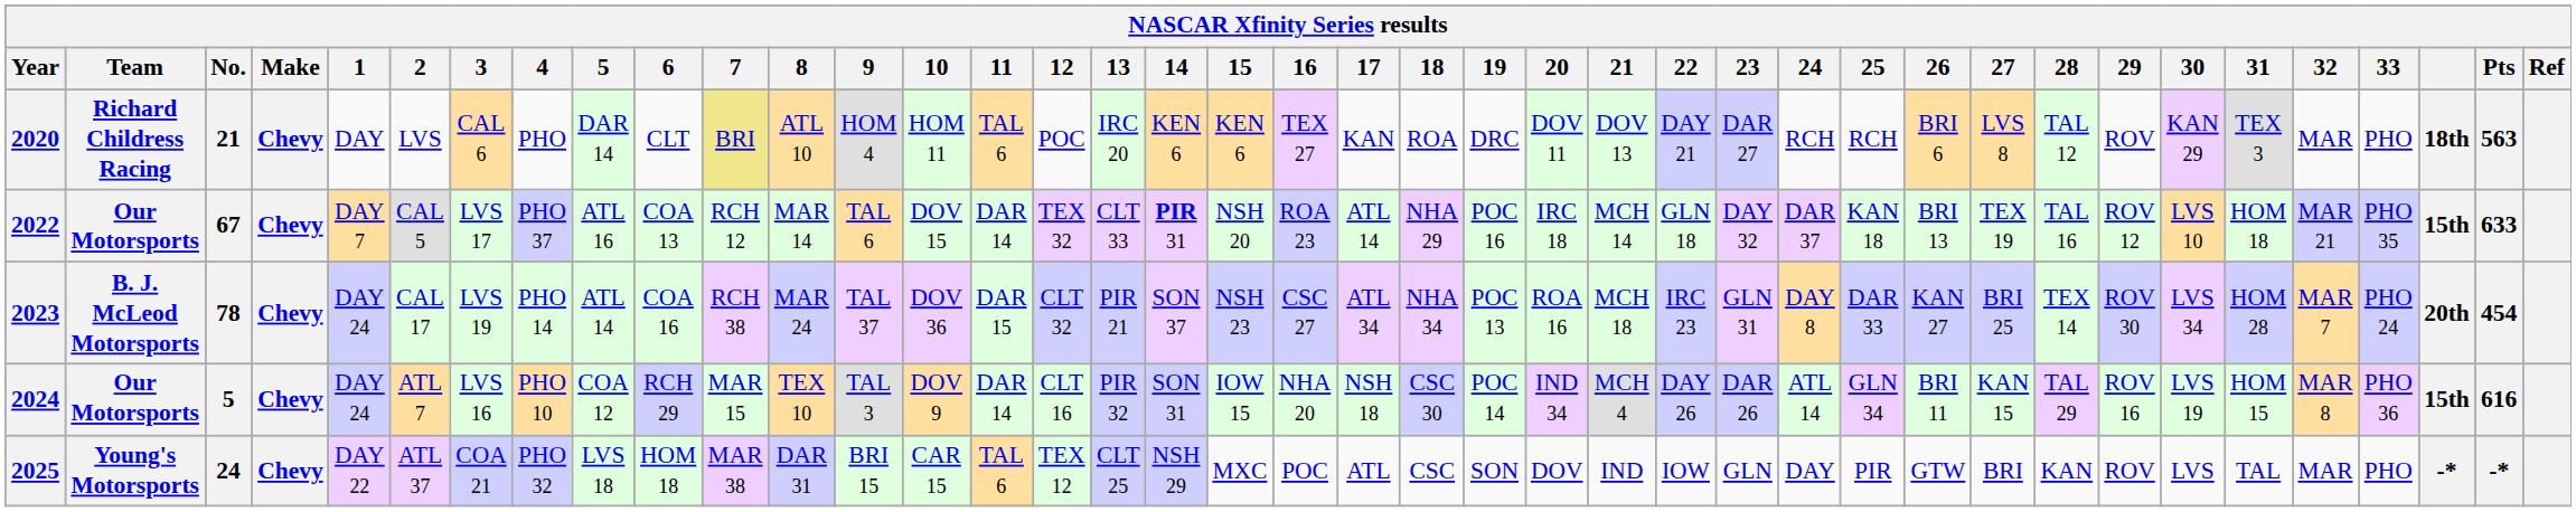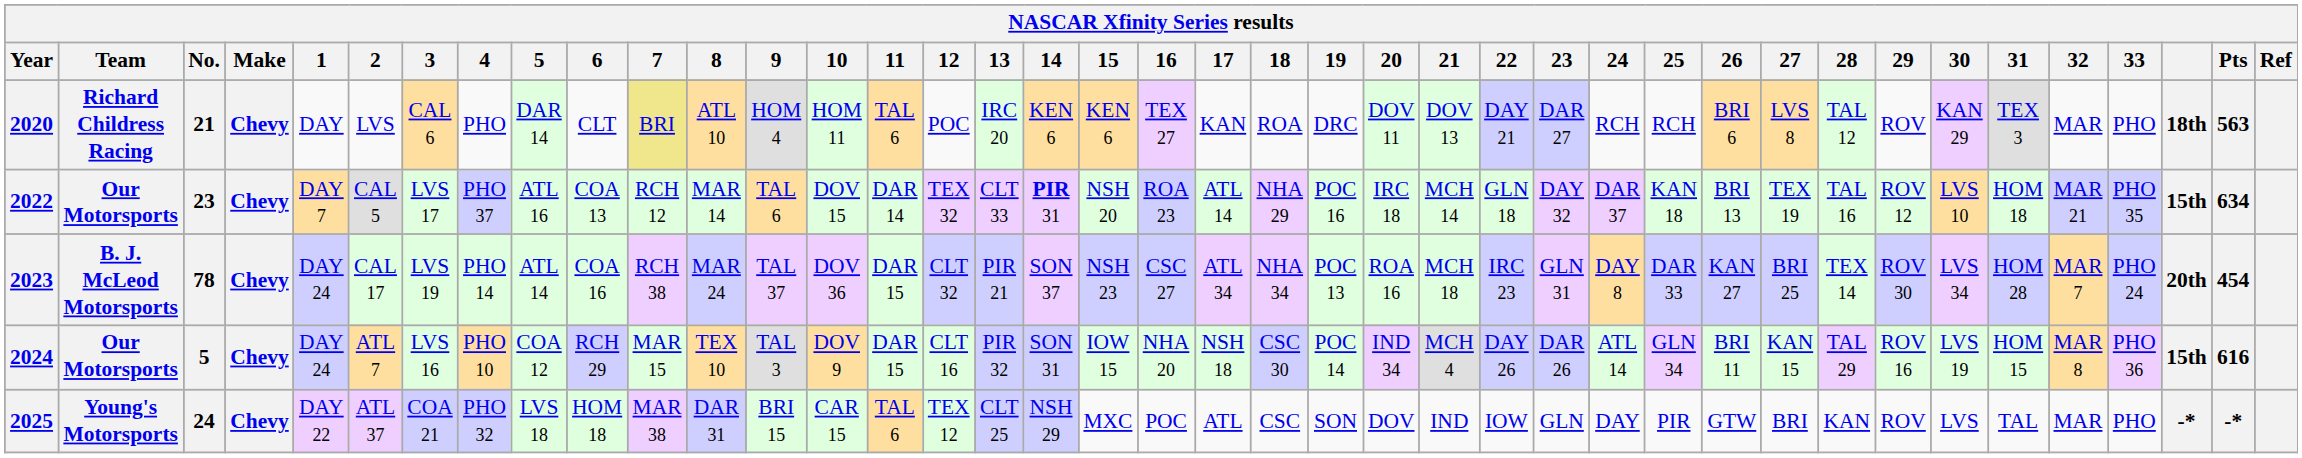 <table class="wikitable" style="text-align:center; font-size:75%">
 <tr>
 <th colspan=42><a href='#'>NASCAR Xfinity Series</a> results</th>
 </tr>
 <tr>
 <th>Year</th>
 <th>Team</th>
 <th>No.</th>
 <th>Make</th>
 <th>1</th>
 <th>2</th>
 <th>3</th>
 <th>4</th>
 <th>5</th>
 <th>6</th>
 <th>7</th>
 <th>8</th>
 <th>9</th>
 <th>10</th>
 <th>11</th>
 <th>12</th>
 <th>13</th>
 <th>14</th>
 <th>15</th>
 <th>16</th>
 <th>17</th>
 <th>18</th>
 <th>19</th>
 <th>20</th>
 <th>21</th>
 <th>22</th>
 <th>23</th>
 <th>24</th>
 <th>25</th>
 <th>26</th>
 <th>27</th>
 <th>28</th>
 <th>29</th>
 <th>30</th>
 <th>31</th>
 <th>32</th>
 <th>33</th>
 <th></th>
 <th>Pts</th>
 <th>Ref</th>
 </tr>
 <tr>
 <th><a href='#'>2020</a></th>
 <th><a href='#'>Richard Childress Racing</a></th>
 <th>21</th>
 <th><a href='#'>Chevy</a></th>
 <td><a href='#'>DAY</a></td>
 <td><a href='#'>LVS</a></td>
 <td style="background:#FFDF9F;"><a href='#'>CAL</a><br><small>6</small></td>
 <td><a href='#'>PHO</a></td>
 <td style="background:#DFFFDF;"><a href='#'>DAR</a><br><small>14</small></td>
 <td><a href='#'>CLT</a></td>
 <td style="background: khaki;"><a href='#'>BRI</a></td>
 <td style="background:#FFDF9F;"><a href='#'>ATL</a><br><small>10</small></td>
 <td style="background:#DFDFDF;"><a href='#'>HOM</a><br><small>4</small></td>
 <td style="background:#DFFFDF;"><a href='#'>HOM</a><br><small>11</small></td>
 <td style="background:#FFDF9F;"><a href='#'>TAL</a><br><small>6</small></td>
 <td><a href='#'>POC</a></td>
 <td style="background:#DFFFDF;"><a href='#'>IRC</a><br><small>20</small></td>
 <td style="background:#FFDF9F;"><a href='#'>KEN</a><br><small>6</small></td>
 <td style="background:#FFDF9F;"><a href='#'>KEN</a><br><small>6</small></td>
 <td style="background:#EFCFFF;"><a href='#'>TEX</a><br><small>27</small></td>
 <td><a href='#'>KAN</a></td>
 <td><a href='#'>ROA</a></td>
 <td><a href='#'>DRC</a></td>
 <td style="background:#DFFFDF;"><a href='#'>DOV</a><br><small>11</small></td>
 <td style="background:#DFFFDF;"><a href='#'>DOV</a><br><small>13</small></td>
 <td style="background:#CFCFFF;"><a href='#'>DAY</a><br><small>21</small></td>
 <td style="background:#CFCFFF;"><a href='#'>DAR</a><br><small>27</small></td>
 <td><a href='#'>RCH</a></td>
 <td><a href='#'>RCH</a></td>
 <td style="background:#FFDF9F;"><a href='#'>BRI</a><br><small>6</small></td>
 <td style="background:#FFDF9F;"><a href='#'>LVS</a><br><small>8</small></td>
 <td style="background:#DFFFDF;"><a href='#'>TAL</a><br><small>12</small></td>
 <td><a href='#'>ROV</a></td>
 <td style="background:#EFCFFF;"><a href='#'>KAN</a><br><small>29</small></td>
 <td style="background:#DFDFDF;"><a href='#'>TEX</a><br><small>3</small></td>
 <td><a href='#'>MAR</a></td>
 <td><a href='#'>PHO</a></td>
 <th>18th</th>
 <th>563</th>
 <th></th>
 </tr>
 <tr>
 <th><a href='#'>2022</a></th>
 <th><a href='#'>Our Motorsports</a></th>
-<th>67</th>
+<th>23</th>
 <th><a href='#'>Chevy</a></th>
 <td style="background:#FFDF9F;"><a href='#'>DAY</a><br><small>7</small></td>
 <td style="background:#DFDFDF;"><a href='#'>CAL</a><br><small>5</small></td>
 <td style="background:#DFFFDF;"><a href='#'>LVS</a><br><small>17</small></td>
 <td style="background:#CFCFFF;"><a href='#'>PHO</a><br><small>37</small></td>
 <td style="background:#DFFFDF;"><a href='#'>ATL</a><br><small>16</small></td>
 <td style="background:#DFFFDF;"><a href='#'>COA</a><br><small>13</small></td>
 <td style="background:#DFFFDF;"><a href='#'>RCH</a><br><small>12</small></td>
 <td style="background:#DFFFDF;"><a href='#'>MAR</a><br><small>14</small></td>
 <td style="background:#FFDF9F;"><a href='#'>TAL</a><br><small>6</small></td>
 <td style="background:#DFFFDF;"><a href='#'>DOV</a><br><small>15</small></td>
 <td style="background:#DFFFDF;"><a href='#'>DAR</a><br><small>14</small></td>
 <td style="background:#EFCFFF;"><a href='#'>TEX</a><br><small>32</small></td>
 <td style="background:#EFCFFF;"><a href='#'>CLT</a><br><small>33</small></td>
 <td style="background:#EFCFFF;"><strong><a href='#'>PIR</a></strong><br><small>31</small></td>
 <td style="background:#DFFFDF;"><a href='#'>NSH</a><br><small>20</small></td>
 <td style="background:#CFCFFF;"><a href='#'>ROA</a><br><small>23</small></td>
 <td style="background:#DFFFDF;"><a href='#'>ATL</a><br><small>14</small></td>
 <td style="background:#EFCFFF;"><a href='#'>NHA</a><br><small>29</small></td>
 <td style="background:#DFFFDF;"><a href='#'>POC</a><br><small>16</small></td>
 <td style="background:#DFFFDF;"><a href='#'>IRC</a><br><small>18</small></td>
 <td style="background:#DFFFDF;"><a href='#'>MCH</a><br><small>14</small></td>
 <td style="background:#DFFFDF;"><a href='#'>GLN</a><br><small>18</small></td>
 <td style="background:#EFCFFF;"><a href='#'>DAY</a><br><small>32</small></td>
 <td style="background:#EFCFFF;"><a href='#'>DAR</a><br><small>37</small></td>
 <td style="background:#DFFFDF;"><a href='#'>KAN</a><br><small>18</small></td>
 <td style="background:#DFFFDF;"><a href='#'>BRI</a><br><small>13</small></td>
 <td style="background:#DFFFDF;"><a href='#'>TEX</a><br><small>19</small></td>
 <td style="background:#DFFFDF;"><a href='#'>TAL</a><br><small>16</small></td>
 <td style="background:#DFFFDF;"><a href='#'>ROV</a><br><small>12</small></td>
 <td style="background:#FFDF9F;"><a href='#'>LVS</a><br><small>10</small></td>
 <td style="background:#DFFFDF;"><a href='#'>HOM</a><br><small>18</small></td>
 <td style="background:#CFCFFF;"><a href='#'>MAR</a><br><small>21</small></td>
 <td style="background:#CFCFFF;"><a href='#'>PHO</a><br><small>35</small></td>
 <th>15th</th>
-<th>633</th>
+<th>634</th>
 <th></th>
 </tr>
 <tr>
 <th><a href='#'>2023</a></th>
 <th><a href='#'>B. J. McLeod Motorsports</a></th>
 <th>78</th>
 <th><a href='#'>Chevy</a></th>
 <td style="background:#CFCFFF;"><a href='#'>DAY</a><br><small>24</small></td>
 <td style="background:#DFFFDF;"><a href='#'>CAL</a><br><small>17</small></td>
 <td style="background:#DFFFDF;"><a href='#'>LVS</a><br><small>19</small></td>
 <td style="background:#DFFFDF;"><a href='#'>PHO</a><br><small>14</small></td>
 <td style="background:#DFFFDF;"><a href='#'>ATL</a><br><small>14</small></td>
 <td style="background:#DFFFDF;"><a href='#'>COA</a><br><small>16</small></td>
 <td style="background:#EFCFFF;"><a href='#'>RCH</a><br><small>38</small></td>
 <td style="background:#CFCFFF;"><a href='#'>MAR</a><br><small>24</small></td>
 <td style="background:#EFCFFF;"><a href='#'>TAL</a><br><small>37</small></td>
 <td style="background:#EFCFFF;"><a href='#'>DOV</a><br><small>36</small></td>
 <td style="background:#DFFFDF;"><a href='#'>DAR</a><br><small>15</small></td>
 <td style="background:#CFCFFF;"><a href='#'>CLT</a><br><small>32</small></td>
 <td style="background:#CFCFFF;"><a href='#'>PIR</a><br><small>21</small></td>
 <td style="background:#EFCFFF;"><a href='#'>SON</a><br><small>37</small></td>
 <td style="background:#CFCFFF;"><a href='#'>NSH</a><br><small>23</small></td>
 <td style="background:#CFCFFF;"><a href='#'>CSC</a><br><small>27</small></td>
 <td style="background:#EFCFFF;"><a href='#'>ATL</a><br><small>34</small></td>
 <td style="background:#EFCFFF;"><a href='#'>NHA</a><br><small>34</small></td>
 <td style="background:#DFFFDF;"><a href='#'>POC</a><br><small>13</small></td>
 <td style="background:#DFFFDF;"><a href='#'>ROA</a><br><small>16</small></td>
 <td style="background:#DFFFDF;"><a href='#'>MCH</a><br><small>18</small></td>
 <td style="background:#CFCFFF;"><a href='#'>IRC</a><br><small>23</small></td>
 <td style="background:#EFCFFF;"><a href='#'>GLN</a><br><small>31</small></td>
 <td style="background:#FFDF9F;"><a href='#'>DAY</a><br><small>8</small></td>
 <td style="background:#CFCFFF;"><a href='#'>DAR</a><br><small>33</small></td>
 <td style="background:#CFCFFF;"><a href='#'>KAN</a><br><small>27</small></td>
 <td style="background:#CFCFFF;"><a href='#'>BRI</a><br><small>25</small></td>
 <td style="background:#DFFFDF;"><a href='#'>TEX</a><br><small>14</small></td>
 <td style="background:#CFCFFF;"><a href='#'>ROV</a><br><small>30</small></td>
 <td style="background:#EFCFFF;"><a href='#'>LVS</a><br><small>34</small></td>
 <td style="background:#CFCFFF;"><a href='#'>HOM</a><br><small>28</small></td>
 <td style="background:#FFDF9F;"><a href='#'>MAR</a><br><small>7</small></td>
 <td style="background:#CFCFFF;"><a href='#'>PHO</a><br><small>24</small></td>
 <th>20th</th>
 <th>454</th>
 <th></th>
 </tr>
 <tr>
 <th><a href='#'>2024</a></th>
 <th><a href='#'>Our Motorsports</a></th>
 <th>5</th>
 <th><a href='#'>Chevy</a></th>
 <td style="background:#CFCFFF;"><a href='#'>DAY</a><br><small>24</small></td>
 <td style="background:#FFDF9F;"><a href='#'>ATL</a><br><small>7</small></td>
 <td style="background:#DFFFDF;"><a href='#'>LVS</a><br><small>16</small></td>
 <td style="background:#FFDF9F;"><a href='#'>PHO</a><br><small>10</small></td>
 <td style="background:#DFFFDF;"><a href='#'>COA</a><br><small>12</small></td>
 <td style="background:#CFCFFF;"><a href='#'>RCH</a><br><small>29</small></td>
 <td style="background:#DFFFDF;"><a href='#'>MAR</a><br><small>15</small></td>
 <td style="background:#FFDF9F;"><a href='#'>TEX</a><br><small>10</small></td>
 <td style="background:#DFDFDF;"><a href='#'>TAL</a><br><small>3</small></td>
 <td style="background:#FFDF9F;"><a href='#'>DOV</a><br><small>9</small></td>
-<td style="background:#DFFFDF;"><a href='#'>DAR</a><br><small>14</small></td>
+<td style="background:#DFFFDF;"><a href='#'>DAR</a><br><small>15</small></td>
 <td style="background:#DFFFDF;"><a href='#'>CLT</a><br><small>16</small></td>
 <td style="background:#CFCFFF;"><a href='#'>PIR</a><br><small>32</small></td>
 <td style="background:#CFCFFF;"><a href='#'>SON</a><br><small>31</small></td>
 <td style="background:#DFFFDF;"><a href='#'>IOW</a><br><small>15</small></td>
 <td style="background:#DFFFDF;"><a href='#'>NHA</a><br><small>20</small></td>
 <td style="background:#DFFFDF;"><a href='#'>NSH</a><br><small>18</small></td>
 <td style="background:#CFCFFF;"><a href='#'>CSC</a><br><small>30</small></td>
 <td style="background:#DFFFDF;"><a href='#'>POC</a><br><small>14</small></td>
 <td style="background:#EFCFFF;"><a href='#'>IND</a><br><small>34</small></td>
 <td style="background:#DFDFDF;"><a href='#'>MCH</a><br><small>4</small></td>
 <td style="background:#CFCFFF;"><a href='#'>DAY</a><br><small>26</small></td>
 <td style="background:#CFCFFF;"><a href='#'>DAR</a><br><small>26</small></td>
 <td style="background:#DFFFDF;"><a href='#'>ATL</a><br><small>14</small></td>
 <td style="background:#EFCFFF;"><a href='#'>GLN</a><br><small>34</small></td>
 <td style="background:#DFFFDF;"><a href='#'>BRI</a><br><small>11</small></td>
 <td style="background:#DFFFDF;"><a href='#'>KAN</a><br><small>15</small></td>
 <td style="background:#EFCFFF;"><a href='#'>TAL</a><br><small>29</small></td>
 <td style="background:#DFFFDF;"><a href='#'>ROV</a><br><small>16</small></td>
 <td style="background:#DFFFDF;"><a href='#'>LVS</a><br><small>19</small></td>
 <td style="background:#DFFFDF;"><a href='#'>HOM</a><br><small>15</small></td>
 <td style="background:#FFDF9F;"><a href='#'>MAR</a><br><small>8</small></td>
 <td style="background:#EFCFFF;"><a href='#'>PHO</a><br><small>36</small></td>
 <th>15th</th>
 <th>616</th>
 <th></th>
 </tr>
 <tr>
 <th><a href='#'>2025</a></th>
 <th><a href='#'>Young's Motorsports</a></th>
 <th>24</th>
 <th><a href='#'>Chevy</a></th>
 <td style="background:#EFCFFF;"><a href='#'>DAY</a><br><small>22</small></td>
 <td style="background:#EFCFFF;"><a href='#'>ATL</a><br><small>37</small></td>
 <td style="background:#CFCFFF;"><a href='#'>COA</a><br><small>21</small></td>
 <td style="background:#CFCFFF;"><a href='#'>PHO</a><br><small>32</small></td>
 <td style="background:#DFFFDF;"><a href='#'>LVS</a><br><small>18</small></td>
 <td style="background:#DFFFDF;"><a href='#'>HOM</a><br><small>18</small></td>
 <td style="background:#EFCFFF;"><a href='#'>MAR</a><br><small>38</small></td>
 <td style="background:#CFCFFF;"><a href='#'>DAR</a><br><small>31</small></td>
 <td style="background:#DFFFDF;"><a href='#'>BRI</a><br><small>15</small></td>
 <td style="background:#DFFFDF;"><a href='#'>CAR</a><br><small>15</small></td>
 <td style="background:#FFDF9F;"><a href='#'>TAL</a><br><small>6</small></td>
 <td style="background:#DFFFDF;"><a href='#'>TEX</a><br><small>12</small></td>
 <td style="background:#CFCFFF;"><a href='#'>CLT</a><br><small>25</small></td>
 <td style="background:#CFCFFF;"><a href='#'>NSH</a><br><small>29</small></td>
 <td><a href='#'>MXC</a></td>
 <td><a href='#'>POC</a></td>
 <td><a href='#'>ATL</a></td>
 <td><a href='#'>CSC</a></td>
 <td><a href='#'>SON</a></td>
 <td><a href='#'>DOV</a></td>
 <td><a href='#'>IND</a></td>
 <td><a href='#'>IOW</a></td>
 <td><a href='#'>GLN</a></td>
 <td><a href='#'>DAY</a></td>
 <td><a href='#'>PIR</a></td>
 <td><a href='#'>GTW</a></td>
 <td><a href='#'>BRI</a></td>
 <td><a href='#'>KAN</a></td>
 <td><a href='#'>ROV</a></td>
 <td><a href='#'>LVS</a></td>
 <td><a href='#'>TAL</a></td>
 <td><a href='#'>MAR</a></td>
 <td><a href='#'>PHO</a></td>
 <th>-*</th>
 <th>-*</th>
 <th></th>
 </tr>
 </table>
